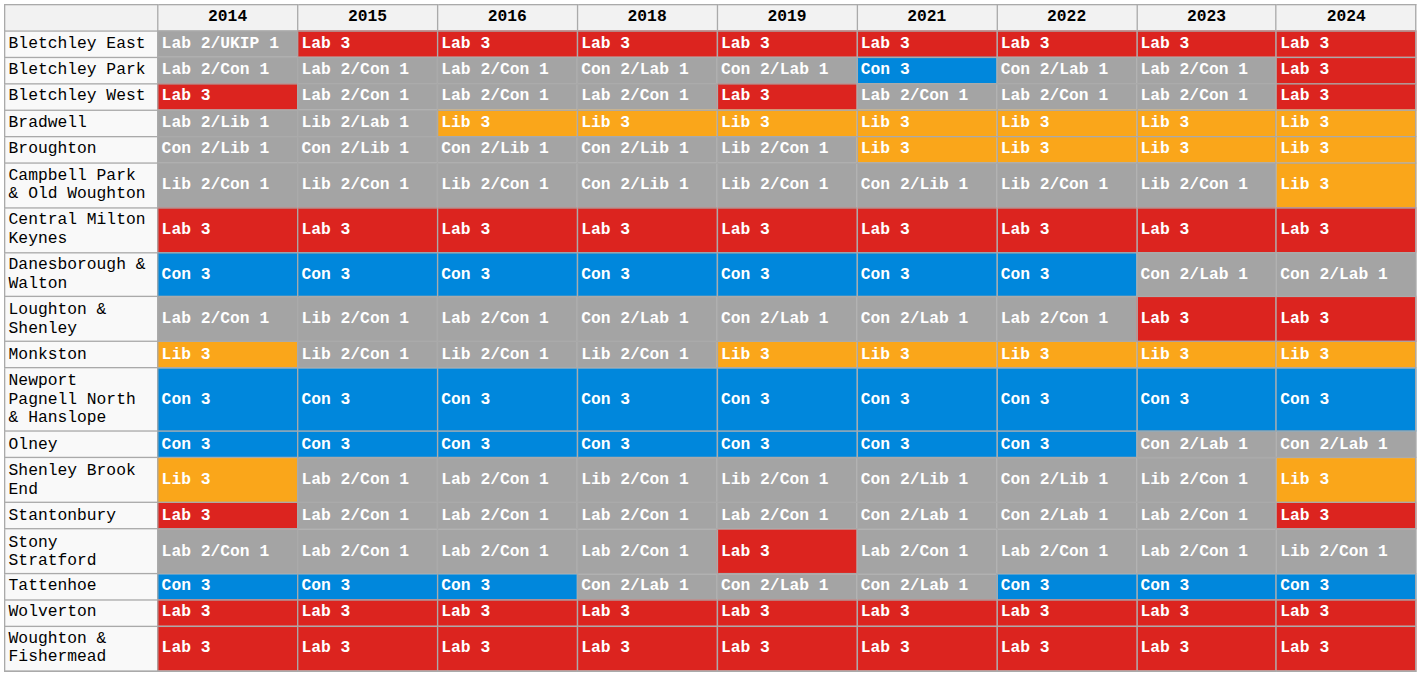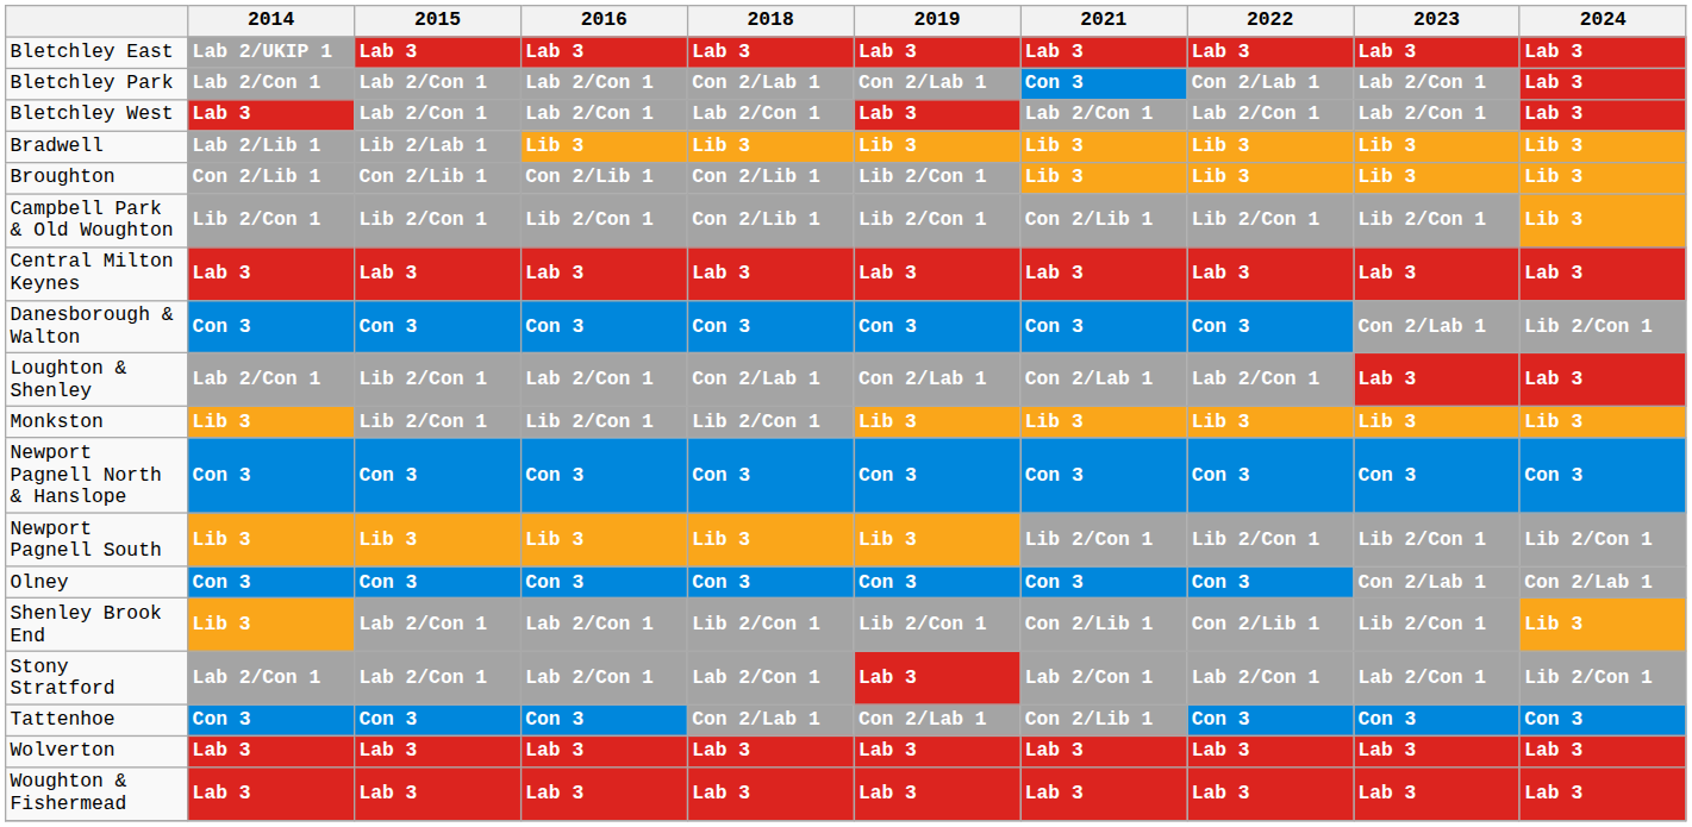 <table class="wikitable" style="font-size: 95%;">
 <tr>
 <th></th>
 <th>2014</th>
 <th>2015</th>
 <th>2016</th>
 <th>2018</th>
 <th>2019</th>
 <th>2021</th>
 <th>2022</th>
 <th>2023</th>
 <th>2024</th>
 </tr>
 <tr>
 <td width=110>Bletchley East</td>
 <td width=100 style="background:#A4A4A4; color:white"><strong>Lab 2/UKIP 1</strong></td>
 <td width=100 style="background:#DC241f; color:white"><strong>Lab 3</strong></td>
 <td width=100 style="background:#DC241f; color:white"><strong>Lab 3</strong></td>
 <td width=100 style="background:#DC241f; color:white"><strong>Lab 3</strong></td>
 <td width=100 style="background:#DC241f; color:white"><strong>Lab 3</strong></td>
 <td width=100 style="background:#DC241f; color:white"><strong>Lab 3</strong></td>
 <td width=100 style="background:#DC241f; color:white"><strong>Lab 3</strong></td>
 <td width=100 style="background:#DC241f; color:white"><strong>Lab 3</strong></td>
 <td width=100 style="background:#DC241f; color:white"><strong>Lab 3</strong></td>
 </tr>
 <tr>
 <td width=110>Bletchley Park</td>
 <td width=100 style="background:#A4A4A4; color:white"><strong>Lab 2/Con 1</strong></td>
 <td width=100 style="background:#A4A4A4; color:white"><strong>Lab 2/Con 1</strong></td>
 <td width=100 style="background:#A4A4A4; color:white"><strong>Lab 2/Con 1</strong></td>
 <td width=100 style="background:#A4A4A4; color:white"><strong>Con 2/Lab 1</strong></td>
 <td width=100 style="background:#A4A4A4; color:white"><strong>Con 2/Lab 1</strong></td>
 <td width=100 style="background:#0087DC; color:white"><strong>Con 3</strong></td>
 <td width=100 style="background:#A4A4A4; color:white"><strong>Con 2/Lab 1</strong></td>
 <td width=100 style="background:#A4A4A4; color:white"><strong>Lab 2/Con 1</strong></td>
 <td width=100 style="background:#DC241f; color:white"><strong>Lab 3</strong></td>
 </tr>
 <tr>
 <td width=110>Bletchley West</td>
 <td width=100 style="background:#DC241f; color:white"><strong>Lab 3</strong></td>
 <td width=100 style="background:#A4A4A4; color:white"><strong>Lab 2/Con 1</strong></td>
 <td width=100 style="background:#A4A4A4; color:white"><strong>Lab 2/Con 1</strong></td>
 <td width=100 style="background:#A4A4A4; color:white"><strong>Lab 2/Con 1</strong></td>
 <td width=100 style="background:#DC241f; color:white"><strong>Lab 3</strong></td>
 <td width=100 style="background:#A4A4A4; color:white"><strong>Lab 2/Con 1</strong></td>
 <td width=100 style="background:#A4A4A4; color:white"><strong>Lab 2/Con 1</strong></td>
 <td width=100 style="background:#A4A4A4; color:white"><strong>Lab 2/Con 1</strong></td>
 <td width=100 style="background:#DC241f; color:white"><strong>Lab 3</strong></td>
 </tr>
 <tr>
 <td width=110>Bradwell</td>
 <td width=100 style="background:#A4A4A4; color:white"><strong>Lab 2/Lib 1</strong></td>
 <td width=100 style="background:#A4A4A4; color:white"><strong>Lib 2/Lab 1</strong></td>
 <td width=100 style="background:#faa61a; color:white"><strong>Lib 3</strong></td>
 <td width=100 style="background:#faa61a; color:white"><strong>Lib 3</strong></td>
 <td width=100 style="background:#faa61a; color:white"><strong>Lib 3</strong></td>
 <td width=100 style="background:#faa61a; color:white"><strong>Lib 3</strong></td>
 <td width=100 style="background:#faa61a; color:white"><strong>Lib 3</strong></td>
 <td width=100 style="background:#faa61a; color:white"><strong>Lib 3</strong></td>
 <td width=100 style="background:#faa61a; color:white"><strong>Lib 3</strong></td>
 </tr>
 <tr>
 <td width=110>Broughton</td>
 <td width=100 style="background:#A4A4A4; color:white"><strong>Con 2/Lib 1</strong></td>
 <td width=100 style="background:#A4A4A4; color:white"><strong>Con 2/Lib 1</strong></td>
 <td width=100 style="background:#A4A4A4; color:white"><strong>Con 2/Lib 1</strong></td>
 <td width=100 style="background:#A4A4A4; color:white"><strong>Con 2/Lib 1</strong></td>
 <td width=100 style="background:#A4A4A4; color:white"><strong>Lib 2/Con 1</strong></td>
 <td width=100 style="background:#faa61a; color:white"><strong>Lib 3</strong></td>
 <td width=100 style="background:#faa61a; color:white"><strong>Lib 3</strong></td>
 <td width=100 style="background:#faa61a; color:white"><strong>Lib 3</strong></td>
 <td width=100 style="background:#faa61a; color:white"><strong>Lib 3</strong></td>
 </tr>
 <tr>
 <td width=110>Campbell Park & Old Woughton</td>
 <td width=100 style="background:#A4A4A4; color:white"><strong>Lib 2/Con 1</strong></td>
 <td width=100 style="background:#A4A4A4; color:white"><strong>Lib 2/Con 1</strong></td>
 <td width=100 style="background:#A4A4A4; color:white"><strong>Lib 2/Con 1</strong></td>
 <td width=100 style="background:#A4A4A4; color:white"><strong>Con 2/Lib 1</strong></td>
 <td width=100 style="background:#A4A4A4; color:white"><strong>Lib 2/Con 1</strong></td>
 <td width=100 style="background:#A4A4A4; color:white"><strong>Con 2/Lib 1</strong></td>
 <td width=100 style="background:#A4A4A4; color:white"><strong>Lib 2/Con 1</strong></td>
 <td width=100 style="background:#A4A4A4; color:white"><strong>Lib 2/Con 1</strong></td>
 <td width=100 style="background:#faa61a; color:white"><strong>Lib 3</strong></td>
 </tr>
 <tr>
 <td width=110>Central Milton Keynes</td>
 <td width=100 style="background:#DC241f; color:white"><strong>Lab 3</strong></td>
 <td width=100 style="background:#DC241f; color:white"><strong>Lab 3</strong></td>
 <td width=100 style="background:#DC241f; color:white"><strong>Lab 3</strong></td>
 <td width=100 style="background:#DC241f; color:white"><strong>Lab 3</strong></td>
 <td width=100 style="background:#DC241f; color:white"><strong>Lab 3</strong></td>
 <td width=100 style="background:#DC241f; color:white"><strong>Lab 3</strong></td>
 <td width=100 style="background:#DC241f; color:white"><strong>Lab 3</strong></td>
 <td width=100 style="background:#DC241f; color:white"><strong>Lab 3</strong></td>
 <td width=100 style="background:#DC241f; color:white"><strong>Lab 3</strong></td>
 </tr>
 <tr>
 <td width=110>Danesborough & Walton</td>
 <td width=100 style="background:#0087DC; color:white"><strong>Con 3</strong></td>
 <td width=100 style="background:#0087DC; color:white"><strong>Con 3</strong></td>
 <td width=100 style="background:#0087DC; color:white"><strong>Con 3</strong></td>
 <td width=100 style="background:#0087DC; color:white"><strong>Con 3</strong></td>
 <td width=100 style="background:#0087DC; color:white"><strong>Con 3</strong></td>
 <td width=100 style="background:#0087DC; color:white"><strong>Con 3</strong></td>
 <td width=100 style="background:#0087DC; color:white"><strong>Con 3</strong></td>
 <td width=100 style="background:#A4A4A4; color:white"><strong>Con 2/Lab 1</strong></td>
-<td width=100 style="background:#A4A4A4; color:white"><strong>Con 2/Lab 1</strong></td>
+<td width=100 style="background:#A4A4A4; color:white"><strong>Lib 2/Con 1</strong></td>
 </tr>
 <tr>
 <td width=110>Loughton & Shenley</td>
 <td width=100 style="background:#A4A4A4; color:white"><strong>Lab 2/Con 1</strong></td>
 <td width=100 style="background:#A4A4A4; color:white"><strong>Lib 2/Con 1</strong></td>
 <td width=100 style="background:#A4A4A4; color:white"><strong>Lab 2/Con 1</strong></td>
 <td width=100 style="background:#A4A4A4; color:white"><strong>Con 2/Lab 1</strong></td>
 <td width=100 style="background:#A4A4A4; color:white"><strong>Con 2/Lab 1</strong></td>
 <td width=100 style="background:#A4A4A4; color:white"><strong>Con 2/Lab 1</strong></td>
 <td width=100 style="background:#A4A4A4; color:white"><strong>Lab 2/Con 1</strong></td>
 <td width=100 style="background:#DC241f; color:white"><strong>Lab 3</strong></td>
 <td width=100 style="background:#DC241f; color:white"><strong>Lab 3</strong></td>
 </tr>
 <tr>
 <td width=110>Monkston</td>
 <td width=100 style="background:#faa61a; color:white"><strong>Lib 3</strong></td>
 <td width=100 style="background:#A4A4A4; color:white"><strong>Lib 2/Con 1</strong></td>
 <td width=100 style="background:#A4A4A4; color:white"><strong>Lib 2/Con 1</strong></td>
 <td width=100 style="background:#A4A4A4; color:white"><strong>Lib 2/Con 1</strong></td>
 <td width=100 style="background:#faa61a; color:white"><strong>Lib 3</strong></td>
 <td width=100 style="background:#faa61a; color:white"><strong>Lib 3</strong></td>
 <td width=100 style="background:#faa61a; color:white"><strong>Lib 3</strong></td>
 <td width=100 style="background:#faa61a; color:white"><strong>Lib 3</strong></td>
 <td width=100 style="background:#faa61a; color:white"><strong>Lib 3</strong></td>
 </tr>
 <tr>
 <td width=110>Newport Pagnell North & Hanslope</td>
 <td width=100 style="background:#0087DC; color:white"><strong>Con 3</strong></td>
 <td width=100 style="background:#0087DC; color:white"><strong>Con 3</strong></td>
 <td width=100 style="background:#0087DC; color:white"><strong>Con 3</strong></td>
 <td width=100 style="background:#0087DC; color:white"><strong>Con 3</strong></td>
 <td width=100 style="background:#0087DC; color:white"><strong>Con 3</strong></td>
 <td width=100 style="background:#0087DC; color:white"><strong>Con 3</strong></td>
 <td width=100 style="background:#0087DC; color:white"><strong>Con 3</strong></td>
 <td width=100 style="background:#0087DC; color:white"><strong>Con 3</strong></td>
 <td width=100 style="background:#0087DC; color:white"><strong>Con 3</strong></td>
 </tr>
 <tr>
+<td width=110>Newport Pagnell South</td>
+<td width=100 style="background:#faa61a; color:white"><strong>Lib 3</strong></td>
+<td width=100 style="background:#faa61a; color:white"><strong>Lib 3</strong></td>
+<td width=100 style="background:#faa61a; color:white"><strong>Lib 3</strong></td>
+<td width=100 style="background:#faa61a; color:white"><strong>Lib 3</strong></td>
+<td width=100 style="background:#faa61a; color:white"><strong>Lib 3</strong></td>
+<td width=100 style="background:#A4A4A4; color:white"><strong>Lib 2/Con 1</strong></td>
+<td width=100 style="background:#A4A4A4; color:white"><strong>Lib 2/Con 1</strong></td>
+<td width=100 style="background:#A4A4A4; color:white"><strong>Lib 2/Con 1</strong></td>
+<td width=100 style="background:#A4A4A4; color:white"><strong>Lib 2/Con 1</strong></td>
+</tr>
+<tr>
 <td width=110>Olney</td>
 <td width=100 style="background:#0087DC; color:white"><strong>Con 3</strong></td>
 <td width=100 style="background:#0087DC; color:white"><strong>Con 3</strong></td>
 <td width=100 style="background:#0087DC; color:white"><strong>Con 3</strong></td>
 <td width=100 style="background:#0087DC; color:white"><strong>Con 3</strong></td>
 <td width=100 style="background:#0087DC; color:white"><strong>Con 3</strong></td>
 <td width=100 style="background:#0087DC; color:white"><strong>Con 3</strong></td>
 <td width=100 style="background:#0087DC; color:white"><strong>Con 3</strong></td>
 <td width=100 style="background:#A4A4A4; color:white"><strong>Con 2/Lab 1</strong></td>
 <td width=100 style="background:#A4A4A4; color:white"><strong>Con 2/Lab 1</strong></td>
 </tr>
 <tr>
 <td width=110>Shenley Brook End</td>
 <td width=100 style="background:#faa61a; color:white"><strong>Lib 3</strong></td>
 <td width=100 style="background:#A4A4A4; color:white"><strong>Lab 2/Con 1</strong></td>
 <td width=100 style="background:#A4A4A4; color:white"><strong>Lab 2/Con 1</strong></td>
 <td width=100 style="background:#A4A4A4; color:white"><strong>Lib 2/Con 1</strong></td>
 <td width=100 style="background:#A4A4A4; color:white"><strong>Lib 2/Con 1</strong></td>
 <td width=100 style="background:#A4A4A4; color:white"><strong>Con 2/Lib 1</strong></td>
 <td width=100 style="background:#A4A4A4; color:white"><strong>Con 2/Lib 1</strong></td>
 <td width=100 style="background:#A4A4A4; color:white"><strong>Lib 2/Con 1</strong></td>
 <td width=100 style="background:#faa61a; color:white"><strong>Lib 3</strong></td>
 </tr>
 <tr>
-<td width=110>Stantonbury</td>
-<td width=100 style="background:#DC241f; color:white"><strong>Lab 3</strong></td>
-<td width=100 style="background:#A4A4A4; color:white"><strong>Lab 2/Con 1</strong></td>
-<td width=100 style="background:#A4A4A4; color:white"><strong>Lab 2/Con 1</strong></td>
-<td width=100 style="background:#A4A4A4; color:white"><strong>Lab 2/Con 1</strong></td>
-<td width=100 style="background:#A4A4A4; color:white"><strong>Lab 2/Con 1</strong></td>
-<td width=100 style="background:#A4A4A4; color:white"><strong>Con 2/Lab 1</strong></td>
-<td width=100 style="background:#A4A4A4; color:white"><strong>Con 2/Lab 1</strong></td>
-<td width=100 style="background:#A4A4A4; color:white"><strong>Lab 2/Con 1</strong></td>
-<td width=100 style="background:#DC241f; color:white"><strong>Lab 3</strong></td>
-</tr>
-<tr>
 <td width=110>Stony Stratford</td>
 <td width=100 style="background:#A4A4A4; color:white"><strong>Lab 2/Con 1</strong></td>
 <td width=100 style="background:#A4A4A4; color:white"><strong>Lab 2/Con 1</strong></td>
 <td width=100 style="background:#A4A4A4; color:white"><strong>Lab 2/Con 1</strong></td>
 <td width=100 style="background:#A4A4A4; color:white"><strong>Lab 2/Con 1</strong></td>
 <td width=100 style="background:#DC241f; color:white"><strong>Lab 3</strong></td>
 <td width=100 style="background:#A4A4A4; color:white"><strong>Lab 2/Con 1</strong></td>
 <td width=100 style="background:#A4A4A4; color:white"><strong>Lab 2/Con 1</strong></td>
 <td width=100 style="background:#A4A4A4; color:white"><strong>Lab 2/Con 1</strong></td>
 <td width=100 style="background:#A4A4A4; color:white"><strong>Lib 2/Con 1</strong></td>
 </tr>
 <tr>
 <td width=110>Tattenhoe</td>
 <td width=100 style="background:#0087DC; color:white"><strong>Con 3</strong></td>
 <td width=100 style="background:#0087DC; color:white"><strong>Con 3</strong></td>
 <td width=100 style="background:#0087DC; color:white"><strong>Con 3</strong></td>
 <td width=100 style="background:#A4A4A4; color:white"><strong>Con 2/Lab 1</strong></td>
 <td width=100 style="background:#A4A4A4; color:white"><strong>Con 2/Lab 1</strong></td>
-<td width=100 style="background:#A4A4A4; color:white"><strong>Con 2/Lab 1</strong></td>
+<td width=100 style="background:#A4A4A4; color:white"><strong>Con 2/Lib 1</strong></td>
 <td width=100 style="background:#0087DC; color:white"><strong>Con 3</strong></td>
 <td width=100 style="background:#0087DC; color:white"><strong>Con 3</strong></td>
 <td width=100 style="background:#0087DC; color:white"><strong>Con 3</strong></td>
 </tr>
 <tr>
 <td width=110>Wolverton</td>
 <td width=100 style="background:#DC241f; color:white"><strong>Lab 3</strong></td>
 <td width=100 style="background:#DC241f; color:white"><strong>Lab 3</strong></td>
 <td width=100 style="background:#DC241f; color:white"><strong>Lab 3</strong></td>
 <td width=100 style="background:#DC241f; color:white"><strong>Lab 3</strong></td>
 <td width=100 style="background:#DC241f; color:white"><strong>Lab 3</strong></td>
 <td width=100 style="background:#DC241f; color:white"><strong>Lab 3</strong></td>
 <td width=100 style="background:#DC241f; color:white"><strong>Lab 3</strong></td>
 <td width=100 style="background:#DC241f; color:white"><strong>Lab 3</strong></td>
 <td width=100 style="background:#DC241f; color:white"><strong>Lab 3</strong></td>
 </tr>
 <tr>
 <td width=110>Woughton & Fishermead</td>
 <td width=100 style="background:#DC241f; color:white"><strong>Lab 3</strong></td>
 <td width=100 style="background:#DC241f; color:white"><strong>Lab 3</strong></td>
 <td width=100 style="background:#DC241f; color:white"><strong>Lab 3</strong></td>
 <td width=100 style="background:#DC241f; color:white"><strong>Lab 3</strong></td>
 <td width=100 style="background:#DC241f; color:white"><strong>Lab 3</strong></td>
 <td width=100 style="background:#DC241f; color:white"><strong>Lab 3</strong></td>
 <td width=100 style="background:#DC241f; color:white"><strong>Lab 3</strong></td>
 <td width=100 style="background:#DC241f; color:white"><strong>Lab 3</strong></td>
 <td width=100 style="background:#DC241f; color:white"><strong>Lab 3</strong></td>
 </tr>
 <tr>
 </tr>
 </table>
